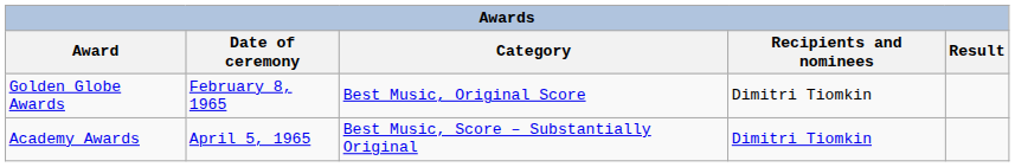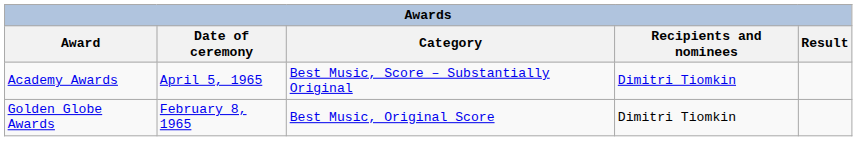 <table class="wikitable" style="width:95%;">
 <tr style="background:#ccc; text-align:center;">
 <th colspan="5" style="background: LightSteelBlue;">Awards</th>
 </tr>
 <tr style="background:#ccc; text-align:center;">
 <th>Award</th>
 <th>Date of ceremony</th>
 <th>Category</th>
 <th>Recipients and nominees</th>
 <th>Result</th>
 </tr>
 <tr>
+<td><a href='#'>Academy Awards</a></td>
+<td><a href='#'>April 5, 1965</a></td>
+<td><a href='#'>Best Music, Score – Substantially Original</a></td>
+<td><a href='#'>Dimitri Tiomkin</a></td>
+<td></td>
+</tr>
+<tr>
 <td><a href='#'>Golden Globe Awards</a></td>
 <td><a href='#'>February 8, 1965</a></td>
 <td><a href='#'>Best Music, Original Score</a></td>
 <td>Dimitri Tiomkin</td>
 <td></td>
 </tr>
-<tr>
-<td><a href='#'>Academy Awards</a></td>
-<td><a href='#'>April 5, 1965</a></td>
-<td><a href='#'>Best Music, Score – Substantially Original</a></td>
-<td><a href='#'>Dimitri Tiomkin</a></td>
-<td></td>
-</tr>
 </table>
